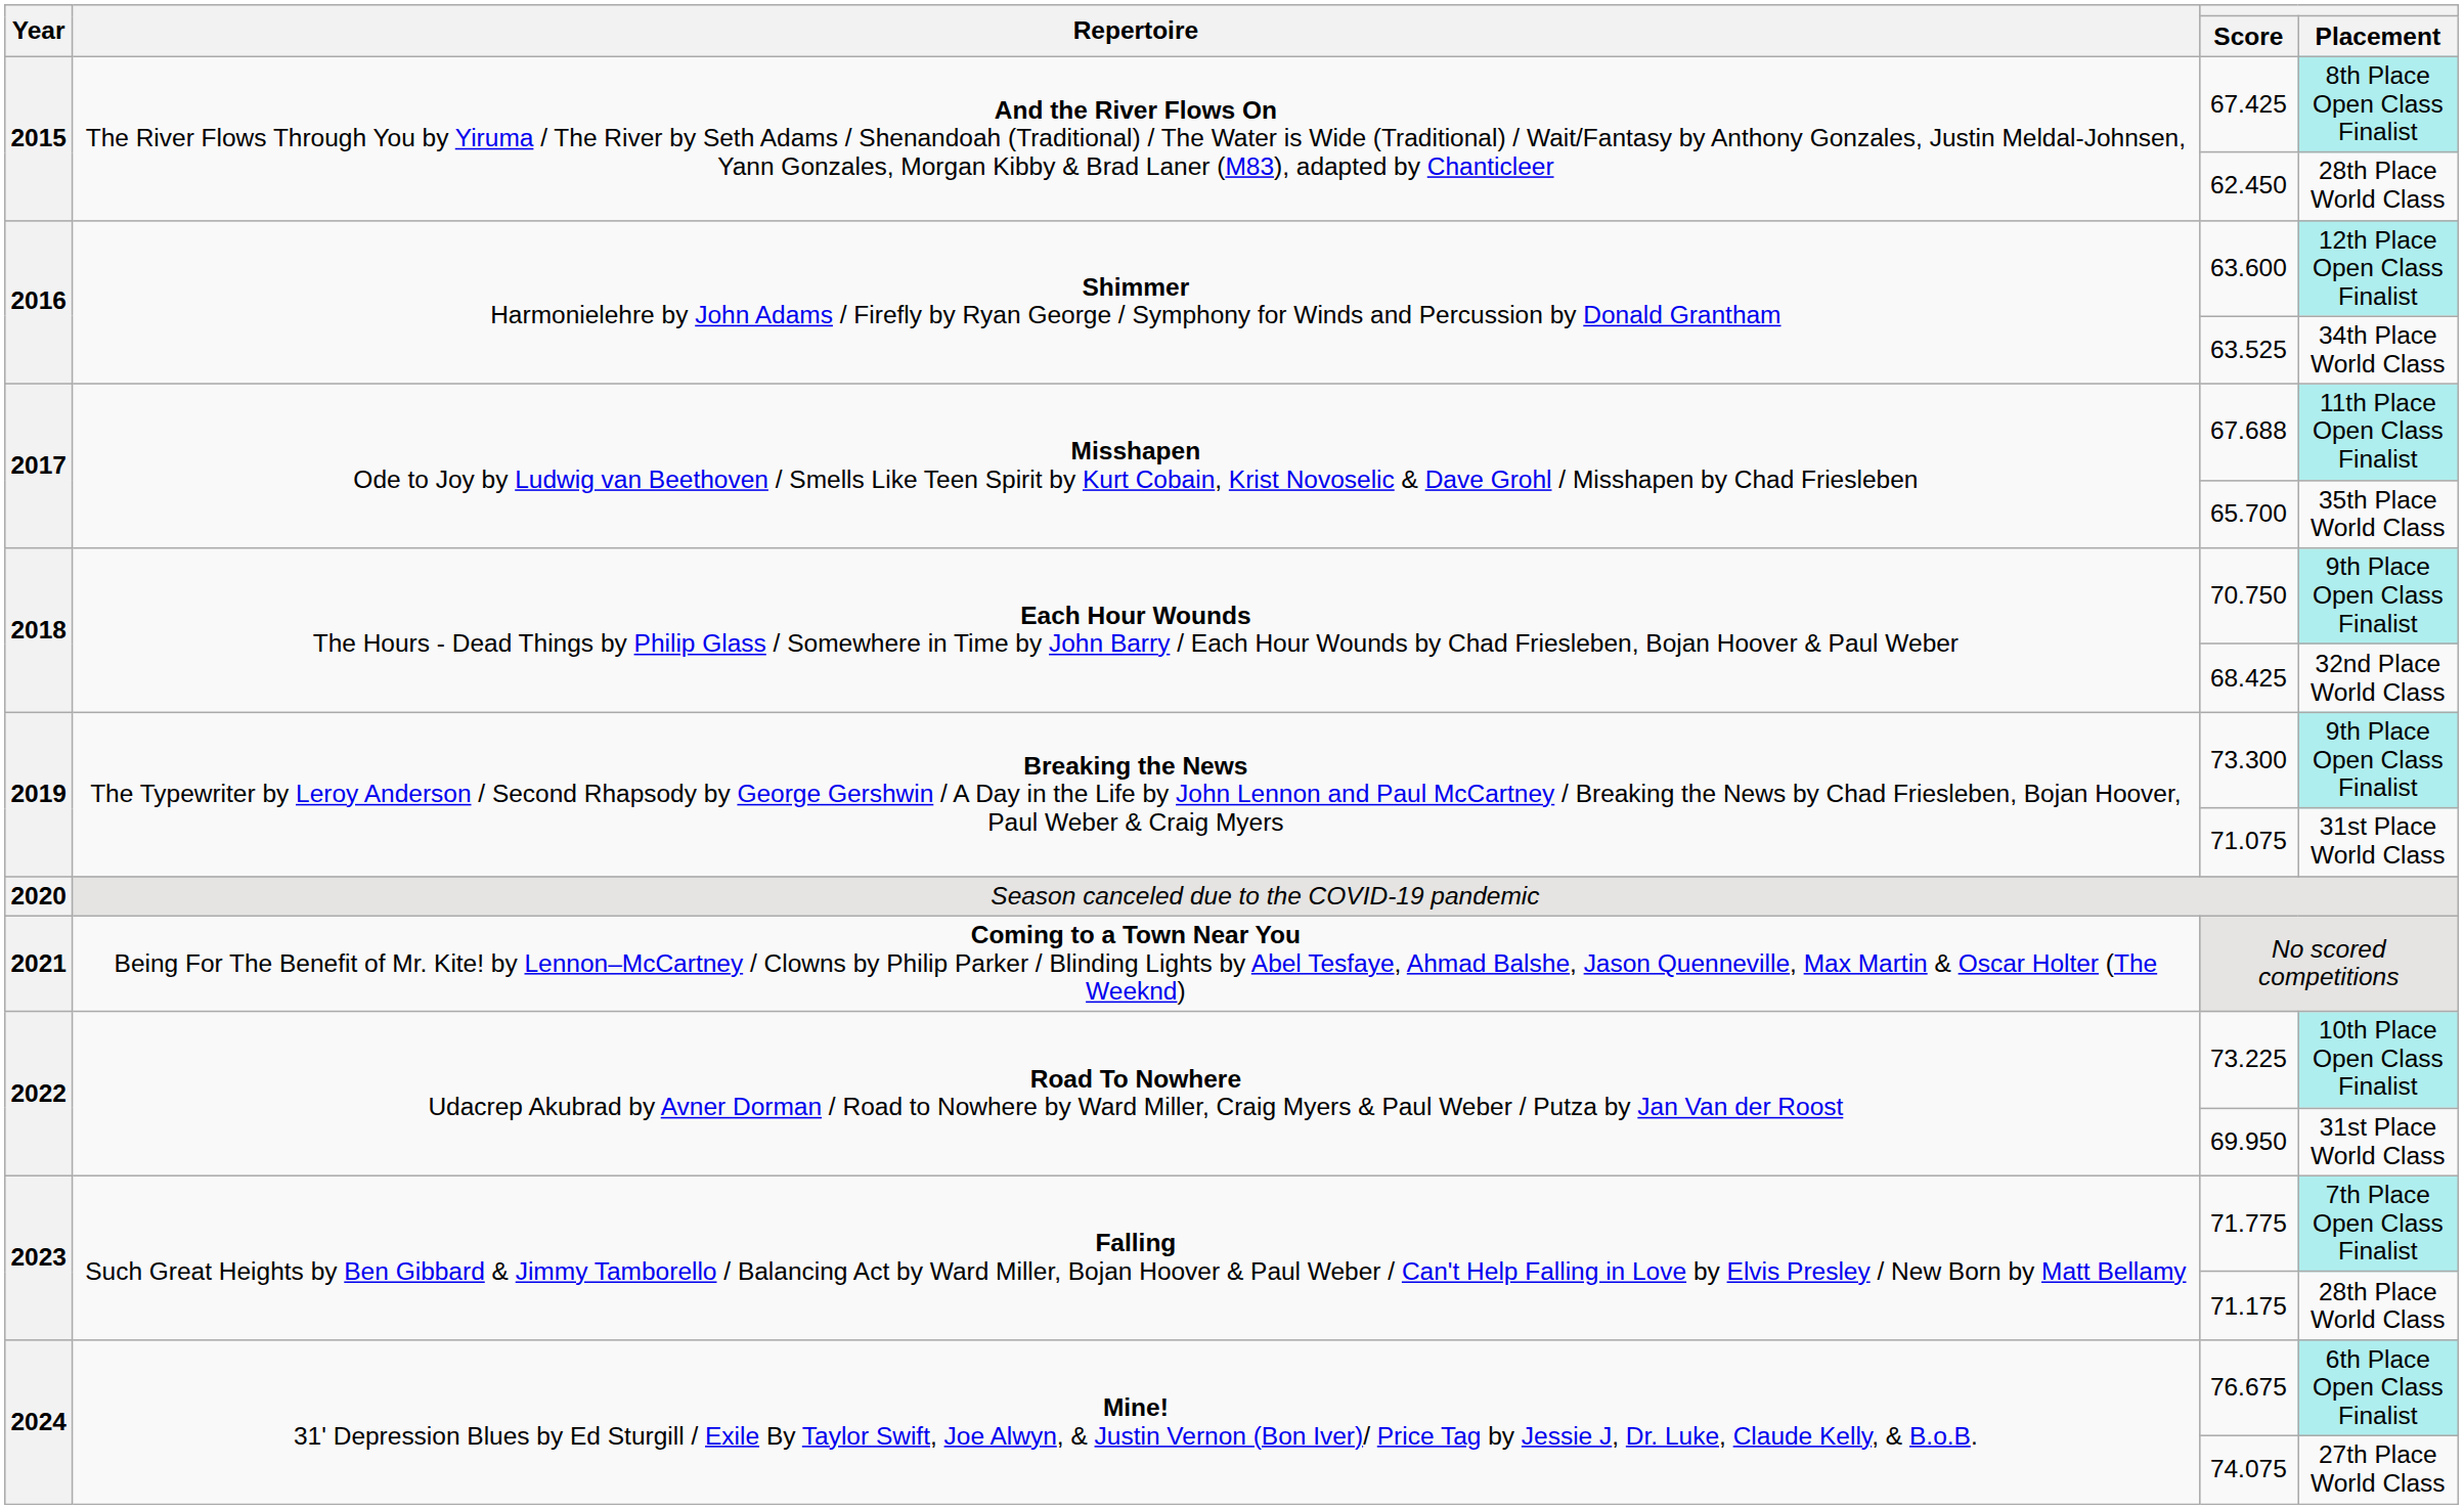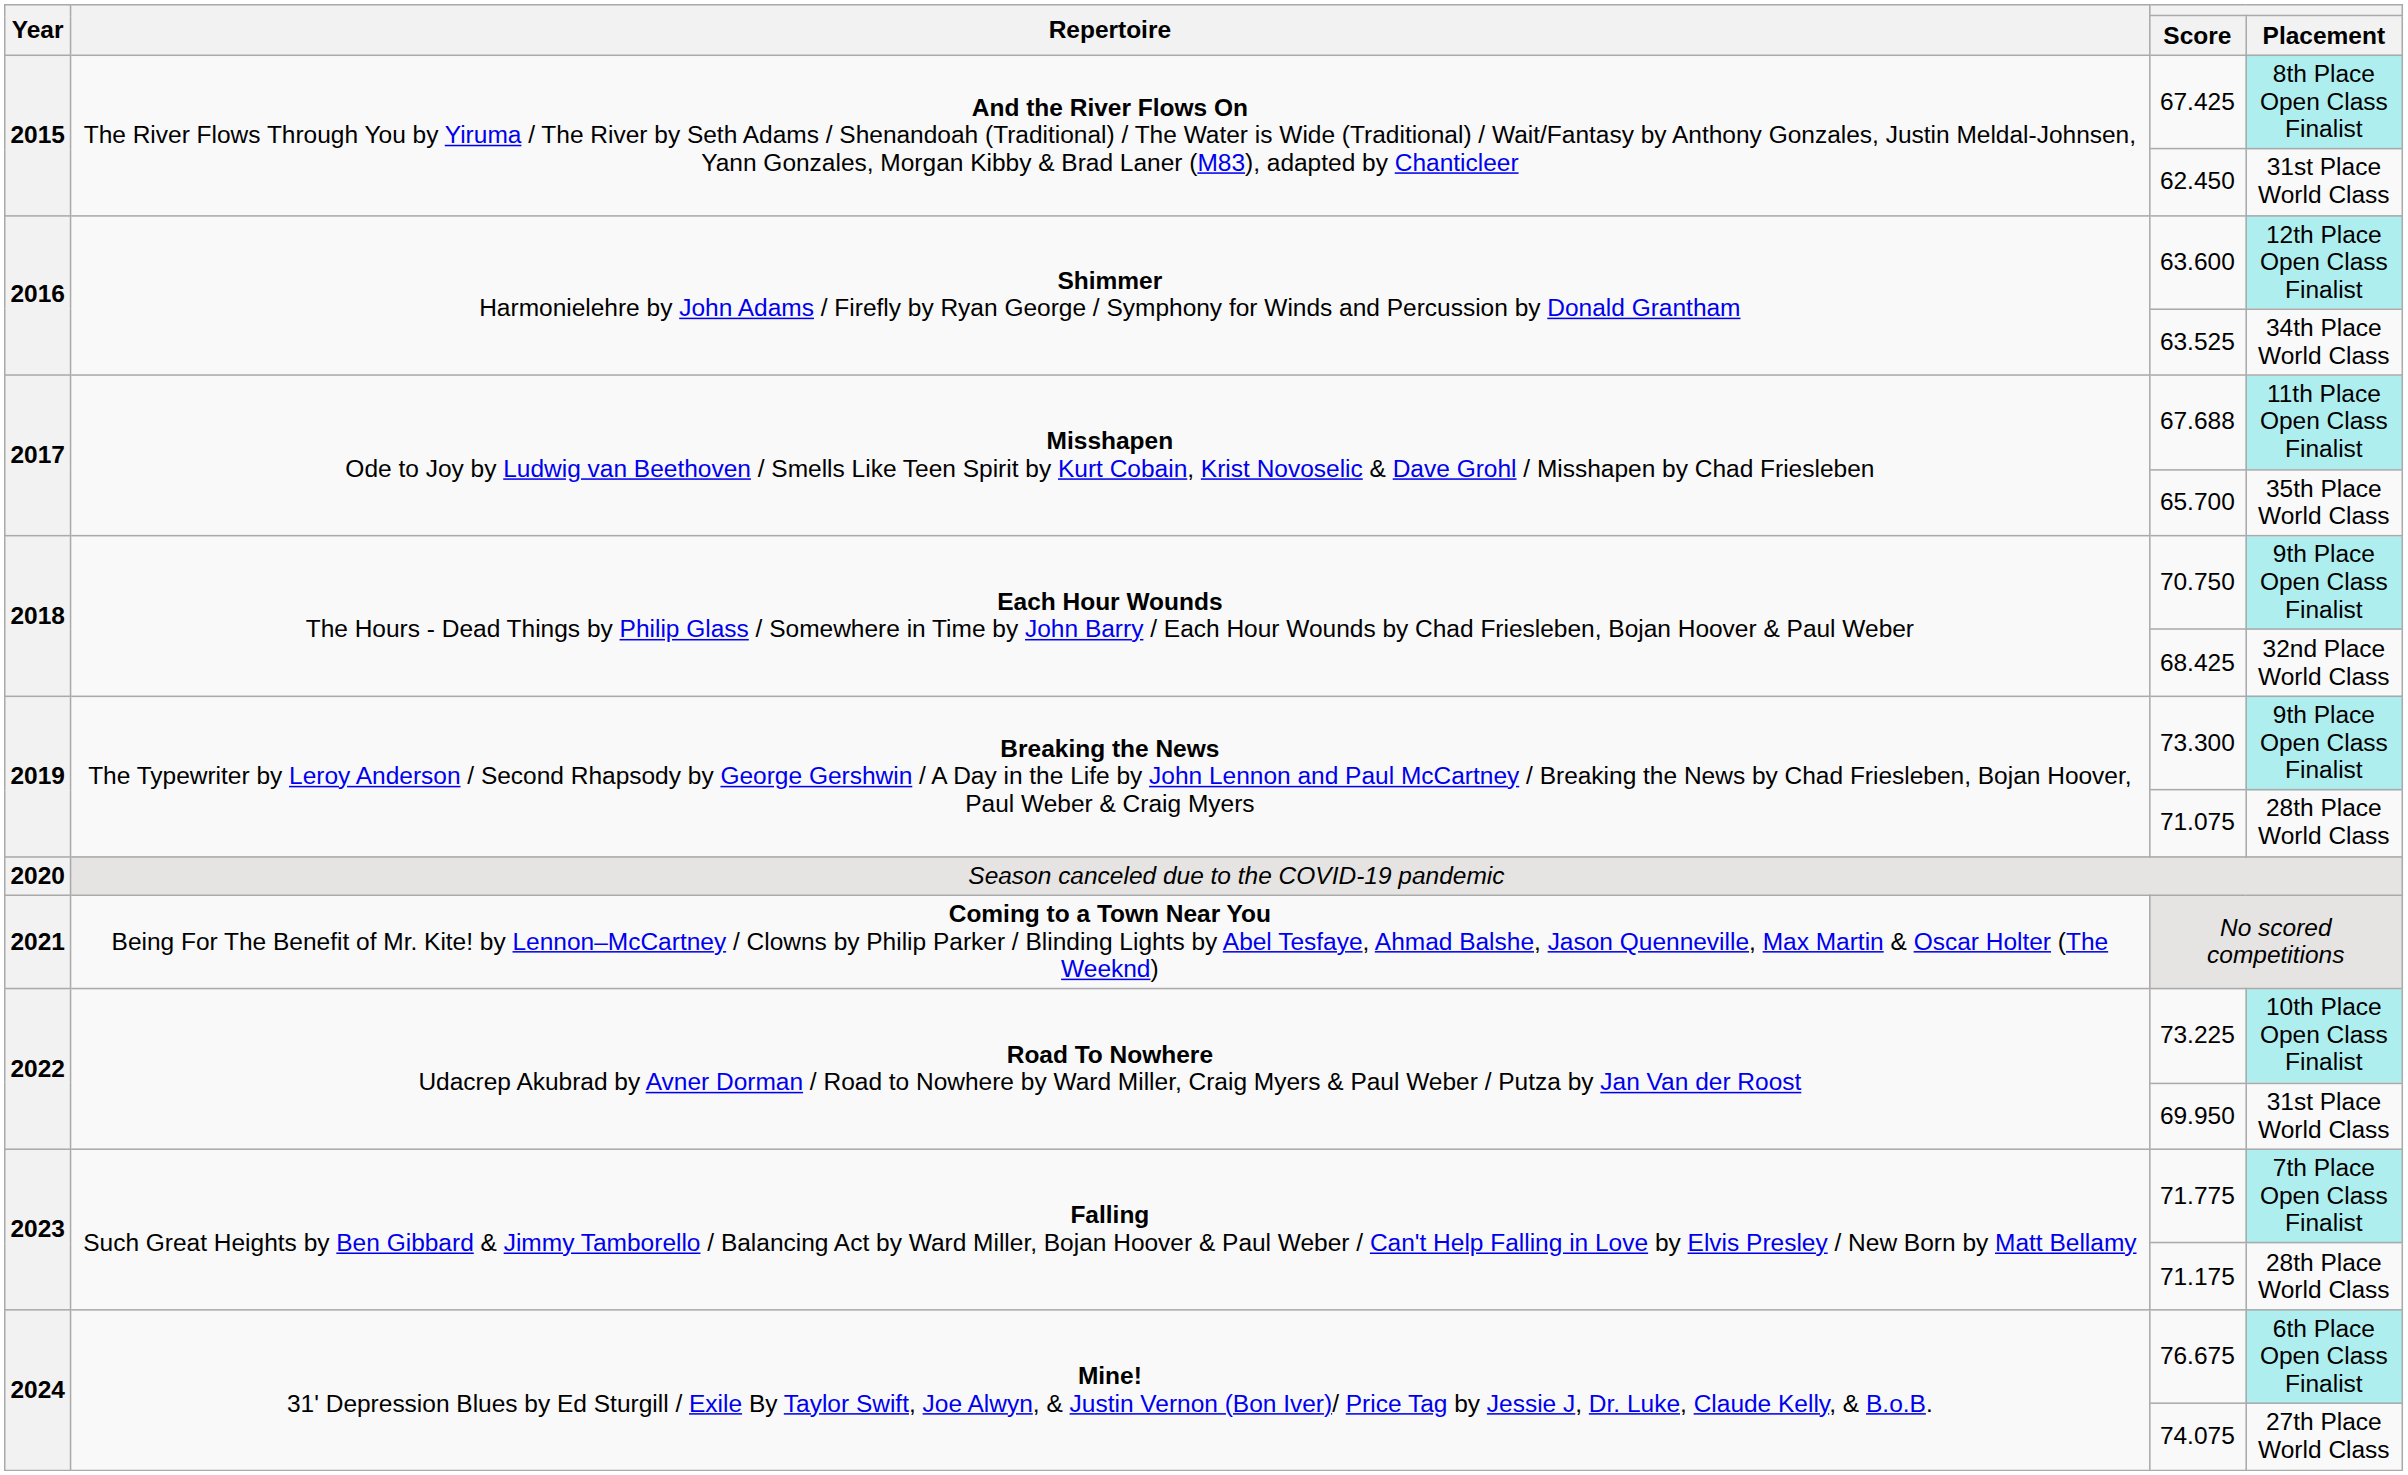 <table class="wikitable" style="text-align: center">
 <tr>
 <th scope="col" rowspan="2">Year</th>
 <th scope="col" rowspan="2">Repertoire</th>
 <th scope="col" colspan="2"></th>
 </tr>
 <tr>
 <th scope="col">Score</th>
 <th scope="col">Placement</th>
 </tr>
 <tr>
 <th scope="row" rowspan="2">2015</th>
 <td rowspan="2"><strong>And the River Flows On</strong><br>The River Flows Through You by <a href='#'>Yiruma</a> / The River by Seth Adams / Shenandoah (Traditional) / The Water is Wide (Traditional) / Wait/Fantasy by Anthony Gonzales, Justin Meldal-Johnsen, Yann Gonzales, Morgan Kibby & Brad Laner (<a href='#'>M83</a>), adapted by <a href='#'>Chanticleer</a></td>
 <td>67.425</td>
 <td bgcolor="afeeee">8th Place<br>Open Class<br>Finalist</td>
 </tr>
 <tr>
 <td>62.450</td>
-<td>28th Place<br>World Class</td>
+<td>31st Place<br>World Class</td>
 </tr>
 <tr>
 <th scope="row" rowspan="2">2016</th>
 <td rowspan="2"><strong>Shimmer</strong><br>Harmonielehre by <a href='#'>John Adams</a> / Firefly by Ryan George / Symphony for Winds and Percussion by <a href='#'>Donald Grantham</a></td>
 <td>63.600</td>
 <td bgcolor="afeeee">12th Place<br>Open Class<br>Finalist</td>
 </tr>
 <tr>
 <td>63.525</td>
 <td>34th Place<br>World Class</td>
 </tr>
 <tr>
 <th scope="row" rowspan="2">2017</th>
 <td rowspan="2"><strong>Misshapen</strong><br>Ode to Joy by <a href='#'>Ludwig van Beethoven</a> / Smells Like Teen Spirit by <a href='#'>Kurt Cobain</a>, <a href='#'>Krist Novoselic</a> & <a href='#'>Dave Grohl</a> / Misshapen by Chad Friesleben</td>
 <td>67.688</td>
 <td bgcolor="afeeee">11th Place<br>Open Class<br>Finalist</td>
 </tr>
 <tr>
 <td>65.700</td>
 <td>35th Place<br>World Class</td>
 </tr>
 <tr>
 <th scope="row" rowspan="2">2018</th>
 <td rowspan="2"><strong>Each Hour Wounds</strong><br>The Hours - Dead Things by <a href='#'>Philip Glass</a> / Somewhere in Time by <a href='#'>John Barry</a> / Each Hour Wounds by Chad Friesleben, Bojan Hoover & Paul Weber</td>
 <td>70.750</td>
 <td bgcolor="afeeee">9th Place<br>Open Class<br>Finalist</td>
 </tr>
 <tr>
 <td>68.425</td>
 <td>32nd Place<br>World Class</td>
 </tr>
 <tr>
 <th scope="row" rowspan="2">2019</th>
 <td rowspan="2"><strong>Breaking the News</strong><br>The Typewriter by <a href='#'>Leroy Anderson</a> / Second Rhapsody by <a href='#'>George Gershwin</a> / A Day in the Life by <a href='#'>John Lennon and Paul McCartney</a> / Breaking the News by Chad Friesleben, Bojan Hoover, Paul Weber & Craig Myers</td>
 <td>73.300</td>
 <td bgcolor="afeeee">9th Place<br>Open Class<br>Finalist</td>
 </tr>
 <tr>
 <td>71.075</td>
-<td>31st Place<br>World Class</td>
+<td>28th Place<br>World Class</td>
 </tr>
 <tr>
 <th scope="row">2020</th>
 <td colspan="3" bgcolor="e5e4e2"><em>Season canceled due to the COVID-19 pandemic</em></td>
 </tr>
 <tr>
 <th scope="row">2021</th>
 <td><strong>Coming to a Town Near You</strong><br>Being For The Benefit of Mr. Kite! by <a href='#'>Lennon–McCartney</a> / Clowns by Philip Parker / Blinding Lights by <a href='#'>Abel Tesfaye</a>, <a href='#'>Ahmad Balshe</a>, <a href='#'>Jason Quenneville</a>, <a href='#'>Max Martin</a> & <a href='#'>Oscar Holter</a> (<a href='#'>The Weeknd</a>)</td>
 <td colspan="2" bgcolor="e5e4e2"><em>No scored competitions</em></td>
 </tr>
 <tr>
 <th rowspan="2" scope="row">2022</th>
 <td rowspan="2"><strong>Road To Nowhere</strong><br>Udacrep Akubrad by <a href='#'>Avner Dorman</a> / Road to Nowhere by Ward Miller, Craig Myers & Paul Weber / Putza by <a href='#'>Jan Van der Roost</a></td>
 <td>73.225</td>
 <td bgcolor="afeeee">10th Place<br>Open Class<br>Finalist</td>
 </tr>
 <tr>
 <td>69.950</td>
 <td>31st Place<br>World Class</td>
 </tr>
 <tr>
 <th scope="row" rowspan="2">2023</th>
 <td rowspan="2"><strong>Falling</strong><br>Such Great Heights by <a href='#'>Ben Gibbard</a> & <a href='#'>Jimmy Tamborello</a> / Balancing Act by Ward Miller, Bojan Hoover & Paul Weber / <a href='#'>Can't Help Falling in Love</a> by <a href='#'>Elvis Presley</a> / New Born by <a href='#'>Matt Bellamy</a></td>
 <td>71.775</td>
 <td bgcolor="afeeee">7th Place<br>Open Class<br>Finalist</td>
 </tr>
 <tr>
 <td>71.175</td>
 <td>28th Place<br>World Class</td>
 </tr>
 <tr>
 <th rowspan="2" scope="row">2024</th>
 <td rowspan="2"><strong>Mine!</strong><br>31' Depression Blues by Ed Sturgill / <a href='#'>Exile</a> By <a href='#'>Taylor Swift</a>, <a href='#'>Joe Alwyn</a>, & <a href='#'>Justin Vernon (Bon Iver)</a>/ <a href='#'>Price Tag</a> by <a href='#'>Jessie J</a>, <a href='#'>Dr. Luke</a>, <a href='#'>Claude Kelly</a>, & <a href='#'>B.o.B</a>.</td>
 <td>76.675</td>
 <td bgcolor="afeeee">6th Place<br>Open Class<br>Finalist</td>
 </tr>
 <tr>
 <td>74.075</td>
 <td>27th Place<br>World Class</td>
 </tr>
 </table>
